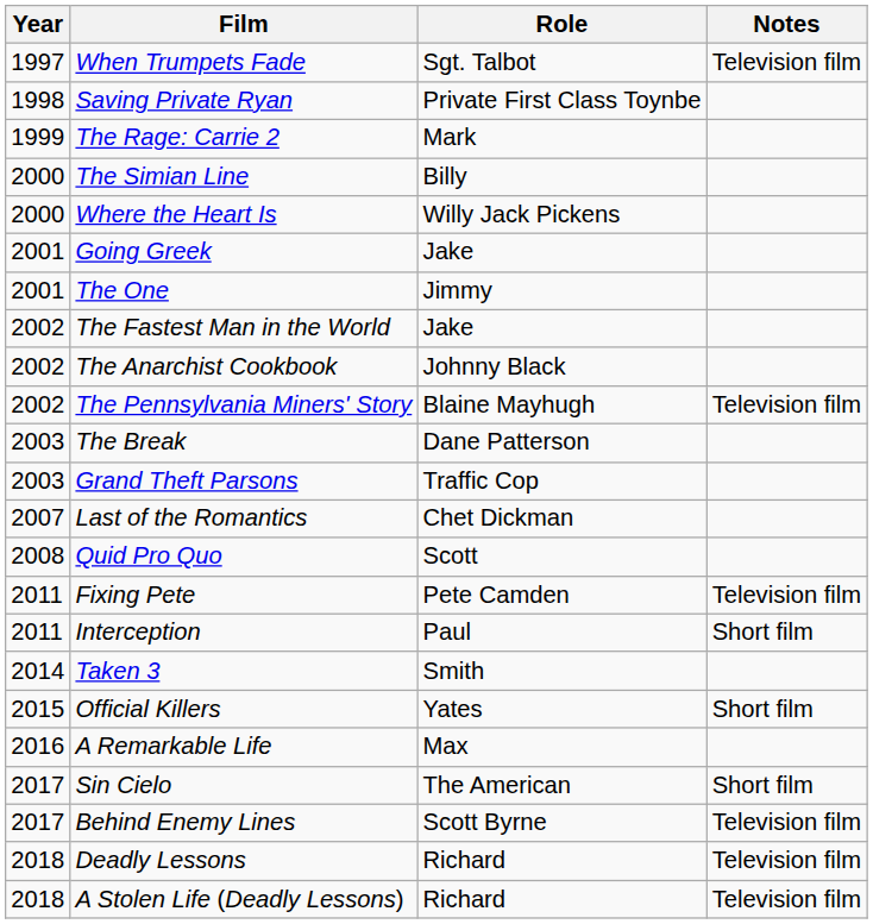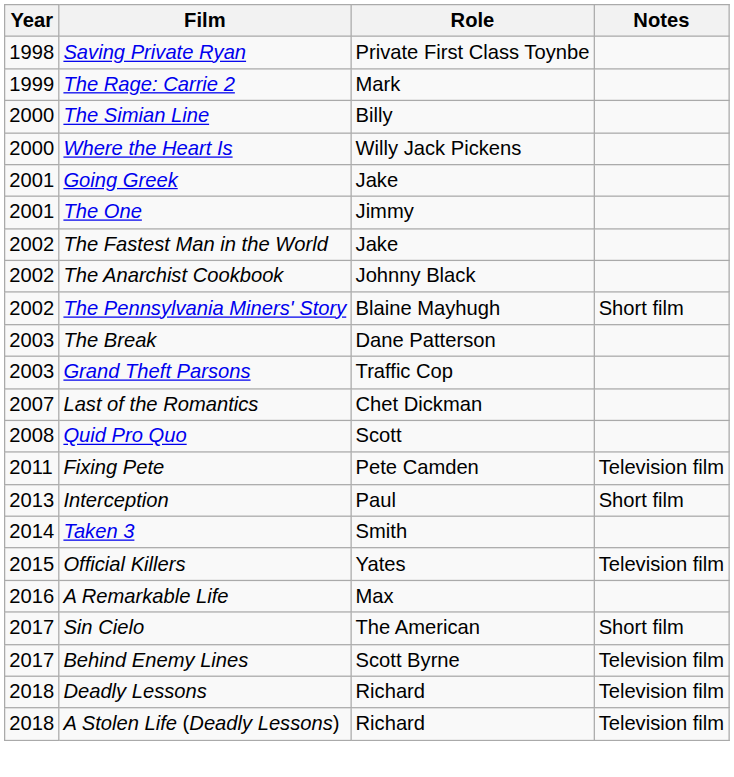 <table class="wikitable">
 <tr>
 <th>Year</th>
 <th>Film</th>
 <th>Role</th>
 <th>Notes</th>
-</tr>
-<tr>
-<td>1997</td>
-<td><em><a href='#'>When Trumpets Fade</a></em></td>
-<td>Sgt. Talbot</td>
-<td>Television film</td>
 </tr>
 <tr>
 <td>1998</td>
 <td><em><a href='#'>Saving Private Ryan</a></em></td>
 <td>Private First Class Toynbe</td>
 <td></td>
 </tr>
 <tr>
 <td>1999</td>
 <td><em><a href='#'>The Rage: Carrie 2</a></em></td>
 <td>Mark</td>
 <td></td>
 </tr>
 <tr>
 <td>2000</td>
 <td><em><a href='#'>The Simian Line</a></em></td>
 <td>Billy</td>
 <td></td>
 </tr>
 <tr>
 <td>2000</td>
 <td><em><a href='#'>Where the Heart Is</a></em></td>
 <td>Willy Jack Pickens</td>
 <td></td>
 </tr>
 <tr>
 <td>2001</td>
 <td><em><a href='#'>Going Greek</a></em></td>
 <td>Jake</td>
 <td></td>
 </tr>
 <tr>
 <td>2001</td>
 <td><em><a href='#'>The One</a></em></td>
 <td>Jimmy</td>
 <td></td>
 </tr>
 <tr>
 <td>2002</td>
 <td><em>The Fastest Man in the World</em></td>
 <td>Jake</td>
 <td></td>
 </tr>
 <tr>
 <td>2002</td>
 <td><em>The Anarchist Cookbook</em></td>
 <td>Johnny Black</td>
 <td></td>
 </tr>
 <tr>
 <td>2002</td>
 <td><em><a href='#'>The Pennsylvania Miners' Story</a></em></td>
 <td>Blaine Mayhugh</td>
-<td>Television film</td>
+<td>Short film</td>
 </tr>
 <tr>
 <td>2003</td>
 <td><em>The Break</em></td>
 <td>Dane Patterson</td>
 <td></td>
 </tr>
 <tr>
 <td>2003</td>
 <td><em><a href='#'>Grand Theft Parsons</a></em></td>
 <td>Traffic Cop</td>
 <td></td>
 </tr>
 <tr>
 <td>2007</td>
 <td><em>Last of the Romantics</em></td>
 <td>Chet Dickman</td>
 <td></td>
 </tr>
 <tr>
 <td>2008</td>
 <td><em><a href='#'>Quid Pro Quo</a></em></td>
 <td>Scott</td>
 <td></td>
 </tr>
 <tr>
 <td>2011</td>
 <td><em>Fixing Pete</em></td>
 <td>Pete Camden</td>
 <td>Television film</td>
 </tr>
 <tr>
-<td>2011</td>
+<td>2013</td>
 <td><em>Interception</em></td>
 <td>Paul</td>
 <td>Short film</td>
 </tr>
 <tr>
 <td>2014</td>
 <td><em><a href='#'>Taken 3</a></em></td>
 <td>Smith</td>
 <td></td>
 </tr>
 <tr>
 <td>2015</td>
 <td><em>Official Killers</em></td>
 <td>Yates</td>
-<td>Short film</td>
+<td>Television film</td>
 </tr>
 <tr>
 <td>2016</td>
 <td><em>A Remarkable Life</em></td>
 <td>Max</td>
 <td></td>
 </tr>
 <tr>
 <td>2017</td>
 <td><em>Sin Cielo</em></td>
 <td>The American</td>
 <td>Short film</td>
 </tr>
 <tr>
 <td>2017</td>
 <td><em>Behind Enemy Lines</em></td>
 <td>Scott Byrne</td>
 <td>Television film</td>
 </tr>
 <tr>
 <td>2018</td>
 <td><em>Deadly Lessons</em></td>
 <td>Richard</td>
 <td>Television film</td>
 </tr>
 <tr>
 <td>2018</td>
 <td><em>A Stolen Life</em> (<em>Deadly Lessons</em>)</td>
 <td>Richard</td>
 <td>Television film</td>
 </tr>
 </table>
